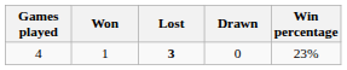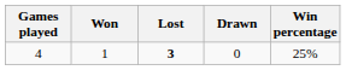 <table class="wikitable" style="text-align:center">
 <tr>
 <th width="70">Games played</th>
 <th width="70">Won</th>
 <th width="70">Lost</th>
 <th width="70">Drawn</th>
 <th width="70">Win percentage</th>
 </tr>
 <tr>
 <td>4</td>
 <td>1</td>
 <td><strong>3</strong></td>
 <td>0</td>
-<td>23%</td>
+<td>25%</td>
 </tr>
 </table>
